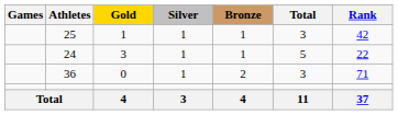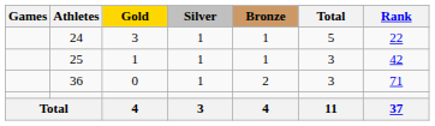 <table class="wikitable" style="text-align:center; font-size:90%;">
 <tr>
 <th>Games</th>
 <th>Athletes</th>
 <td style="background:gold; width:4.5em; font-weight:bold;">Gold</td>
 <td style="background:silver; width:4.5em; font-weight:bold;">Silver</td>
 <td style="background:#cc9966; width:4.5em; font-weight:bold;">Bronze</td>
 <th style="width:4.5em; font-weight:bold;">Total</th>
 <th style="width:4.5em; font-weight:bold;"><a href='#'>Rank</a></th>
 </tr>
 <tr>
 <td align=left></td>
+<td>24</td>
+<td>3</td>
+<td>1</td>
+<td>1</td>
+<td>5</td>
+<td><a href='#'>22</a></td>
+</tr>
+<tr>
+<td align=left></td>
 <td>25</td>
 <td>1</td>
 <td>1</td>
 <td>1</td>
 <td>3</td>
 <td><a href='#'>42</a></td>
-</tr>
-<tr>
-<td align=left></td>
-<td>24</td>
-<td>3</td>
-<td>1</td>
-<td>1</td>
-<td>5</td>
-<td><a href='#'>22</a></td>
 </tr>
 <tr>
 <td align=left></td>
 <td>36</td>
 <td>0</td>
 <td>1</td>
 <td>2</td>
 <td>3</td>
 <td><a href='#'>71</a></td>
 </tr>
 <tr>
 <td align=left></td>
 <td></td>
 <td></td>
 <td></td>
 <td></td>
 <td></td>
 <td></td>
 </tr>
 <tr>
 <th colspan=2>Total</th>
 <th>4</th>
 <th>3</th>
 <th>4</th>
 <th>11</th>
 <th><a href='#'>37</a></th>
 </tr>
 </table>
